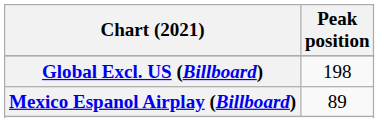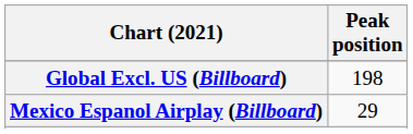 <table class="wikitable sortable plainrowheaders" style="text-align:center">
 <tr>
 <th scope="col">Chart (2021)</th>
 <th scope="col">Peak<br>position</th>
 </tr>
 <tr>
 </tr>
 <tr>
 <th scope="row"><a href='#'>Global Excl. US</a> (<em><a href='#'>Billboard</a></em>)</th>
 <td>198</td>
 </tr>
 <tr>
 <th scope="row"><a href='#'>Mexico Espanol Airplay</a> (<a href='#'><em>Billboard</em></a>)</th>
-<td>89</td>
+<td>29</td>
 </tr>
 <tr>
 </tr>
 <tr>
 </tr>
 <tr>
 </tr>
 <tr>
 </tr>
 </table>
